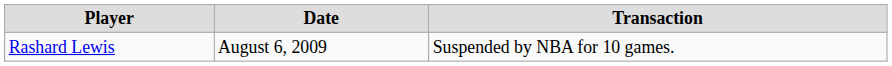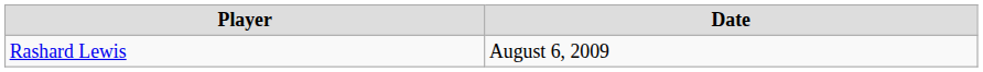 <table class="wikitable" width=90%>
 <tr align="center"  bgcolor="#dddddd">
 <td><strong>Player</strong></td>
 <td><strong>Date</strong></td>
-<td><strong>Transaction</strong></td>
 </tr>
 <tr>
 <td><a href='#'>Rashard Lewis</a></td>
 <td>August 6, 2009</td>
-<td>Suspended by NBA for 10 games.</td>
 </tr>
 </table>
